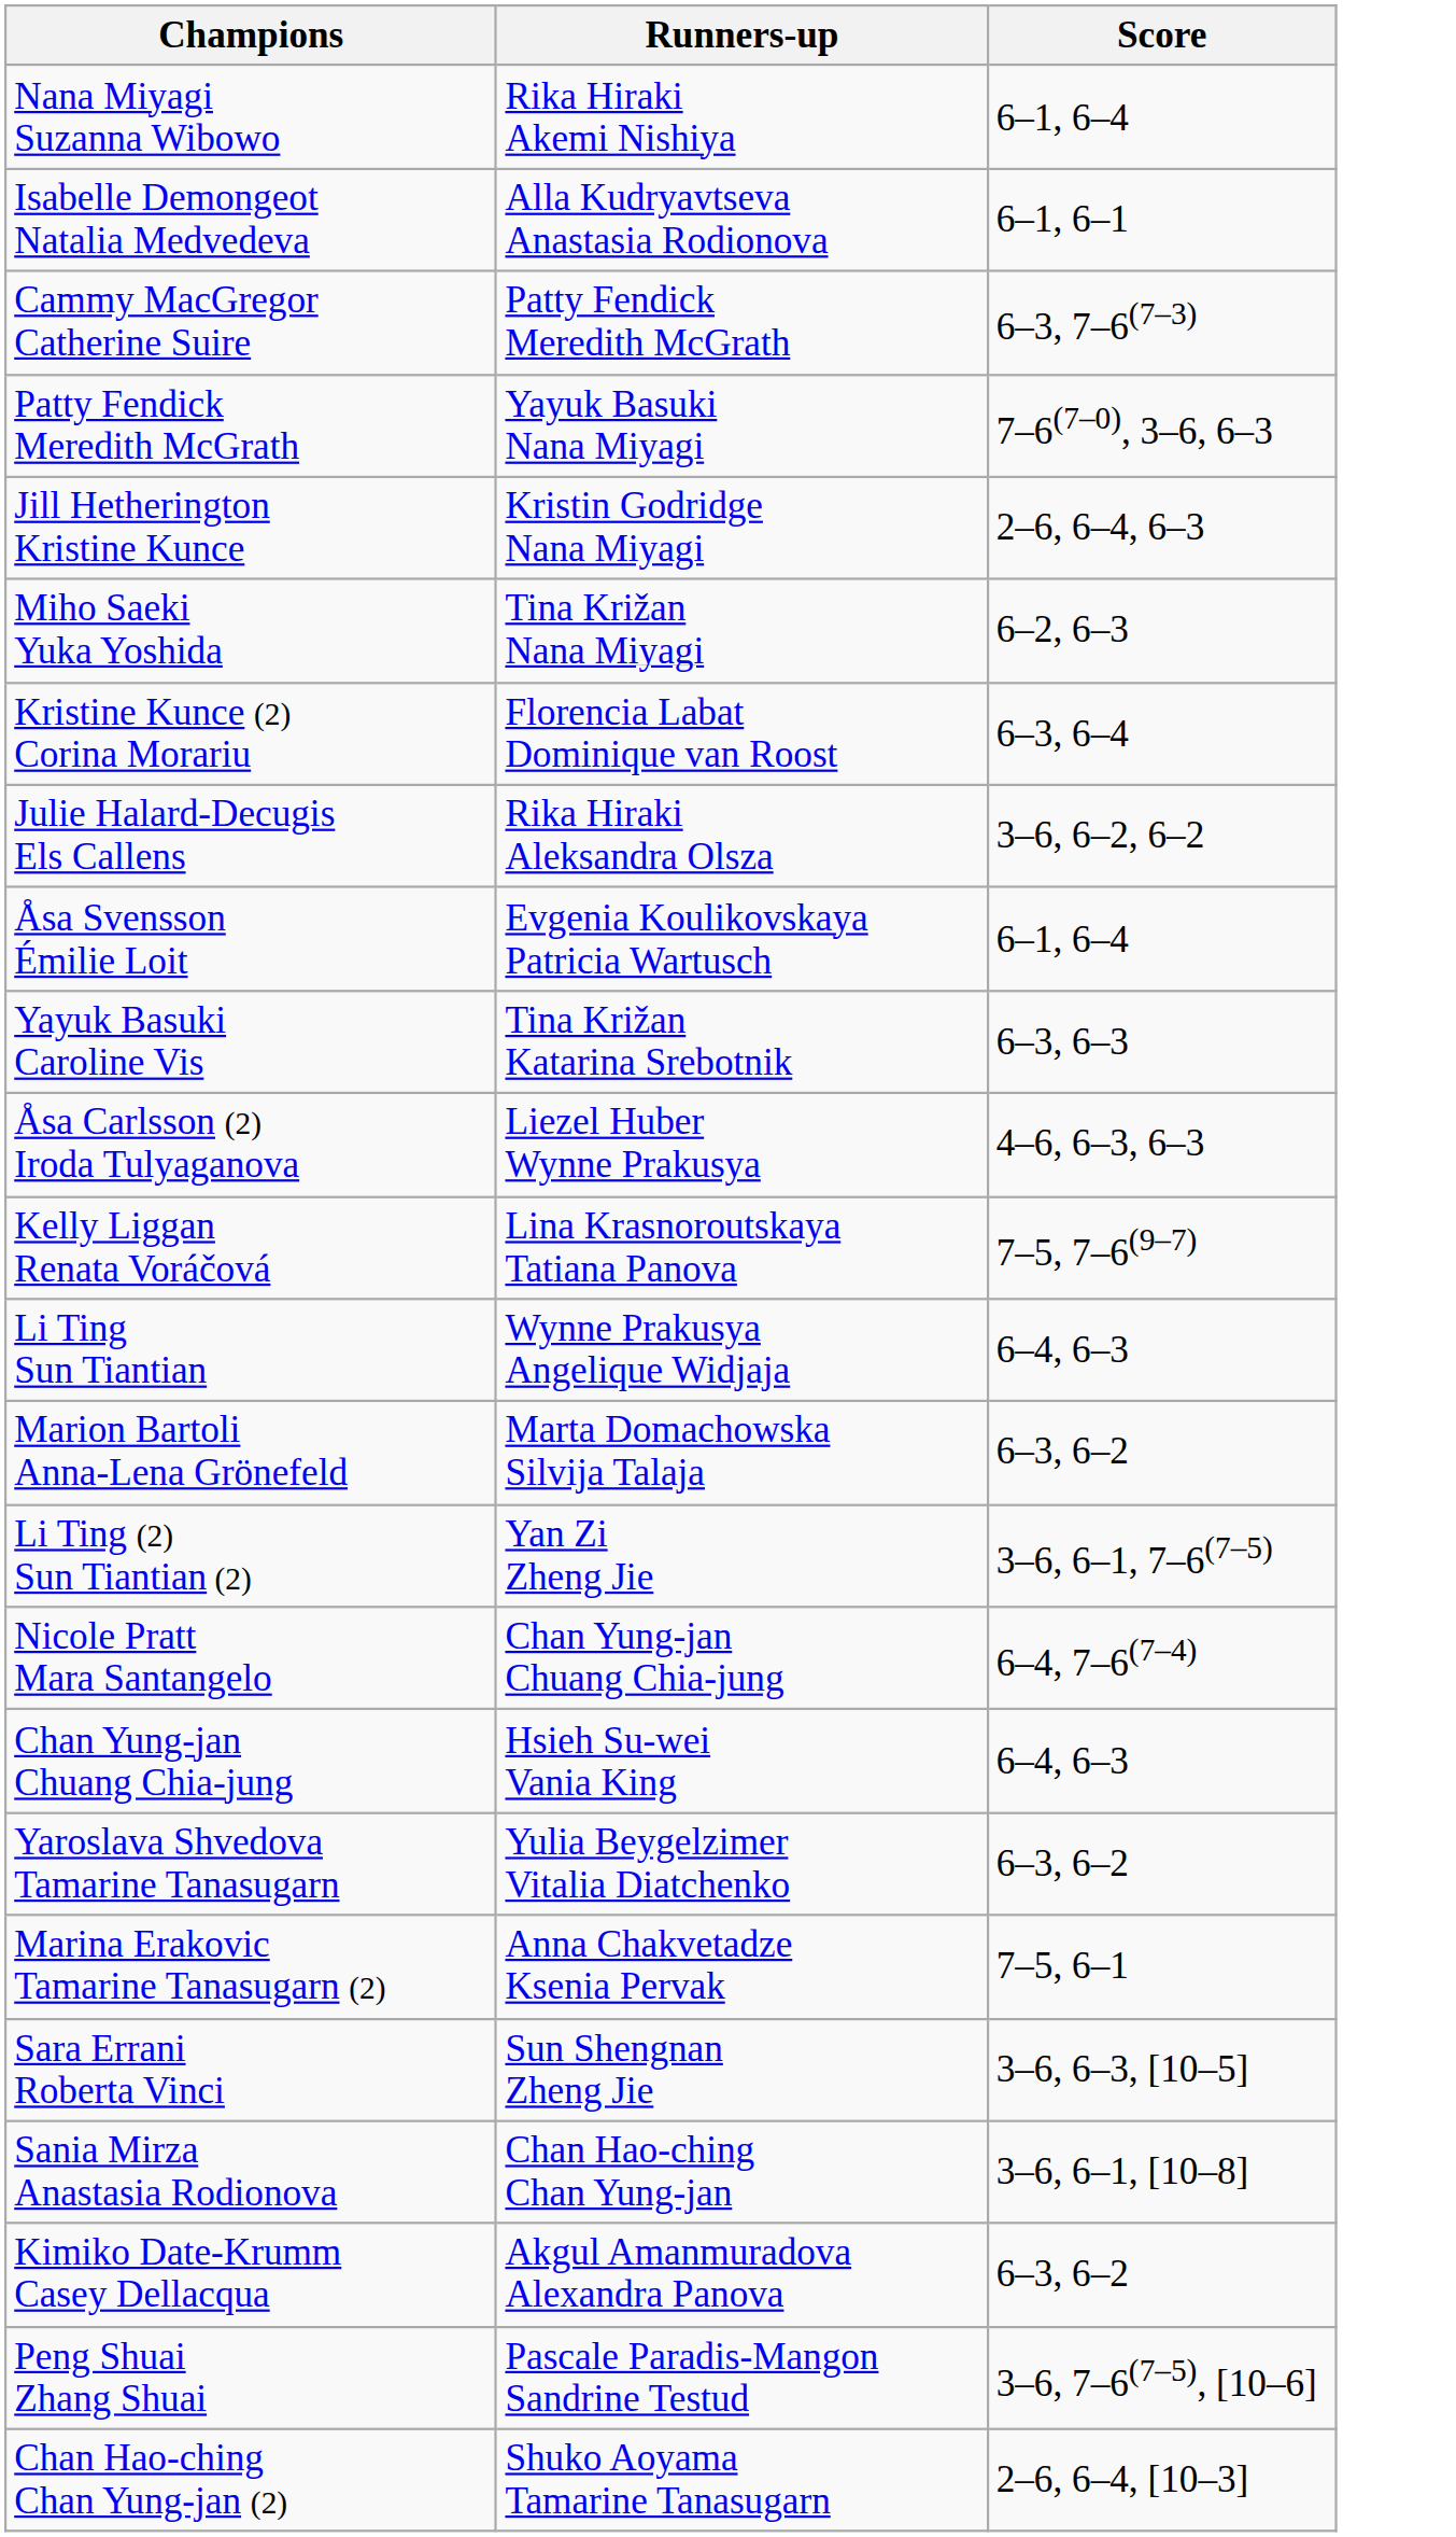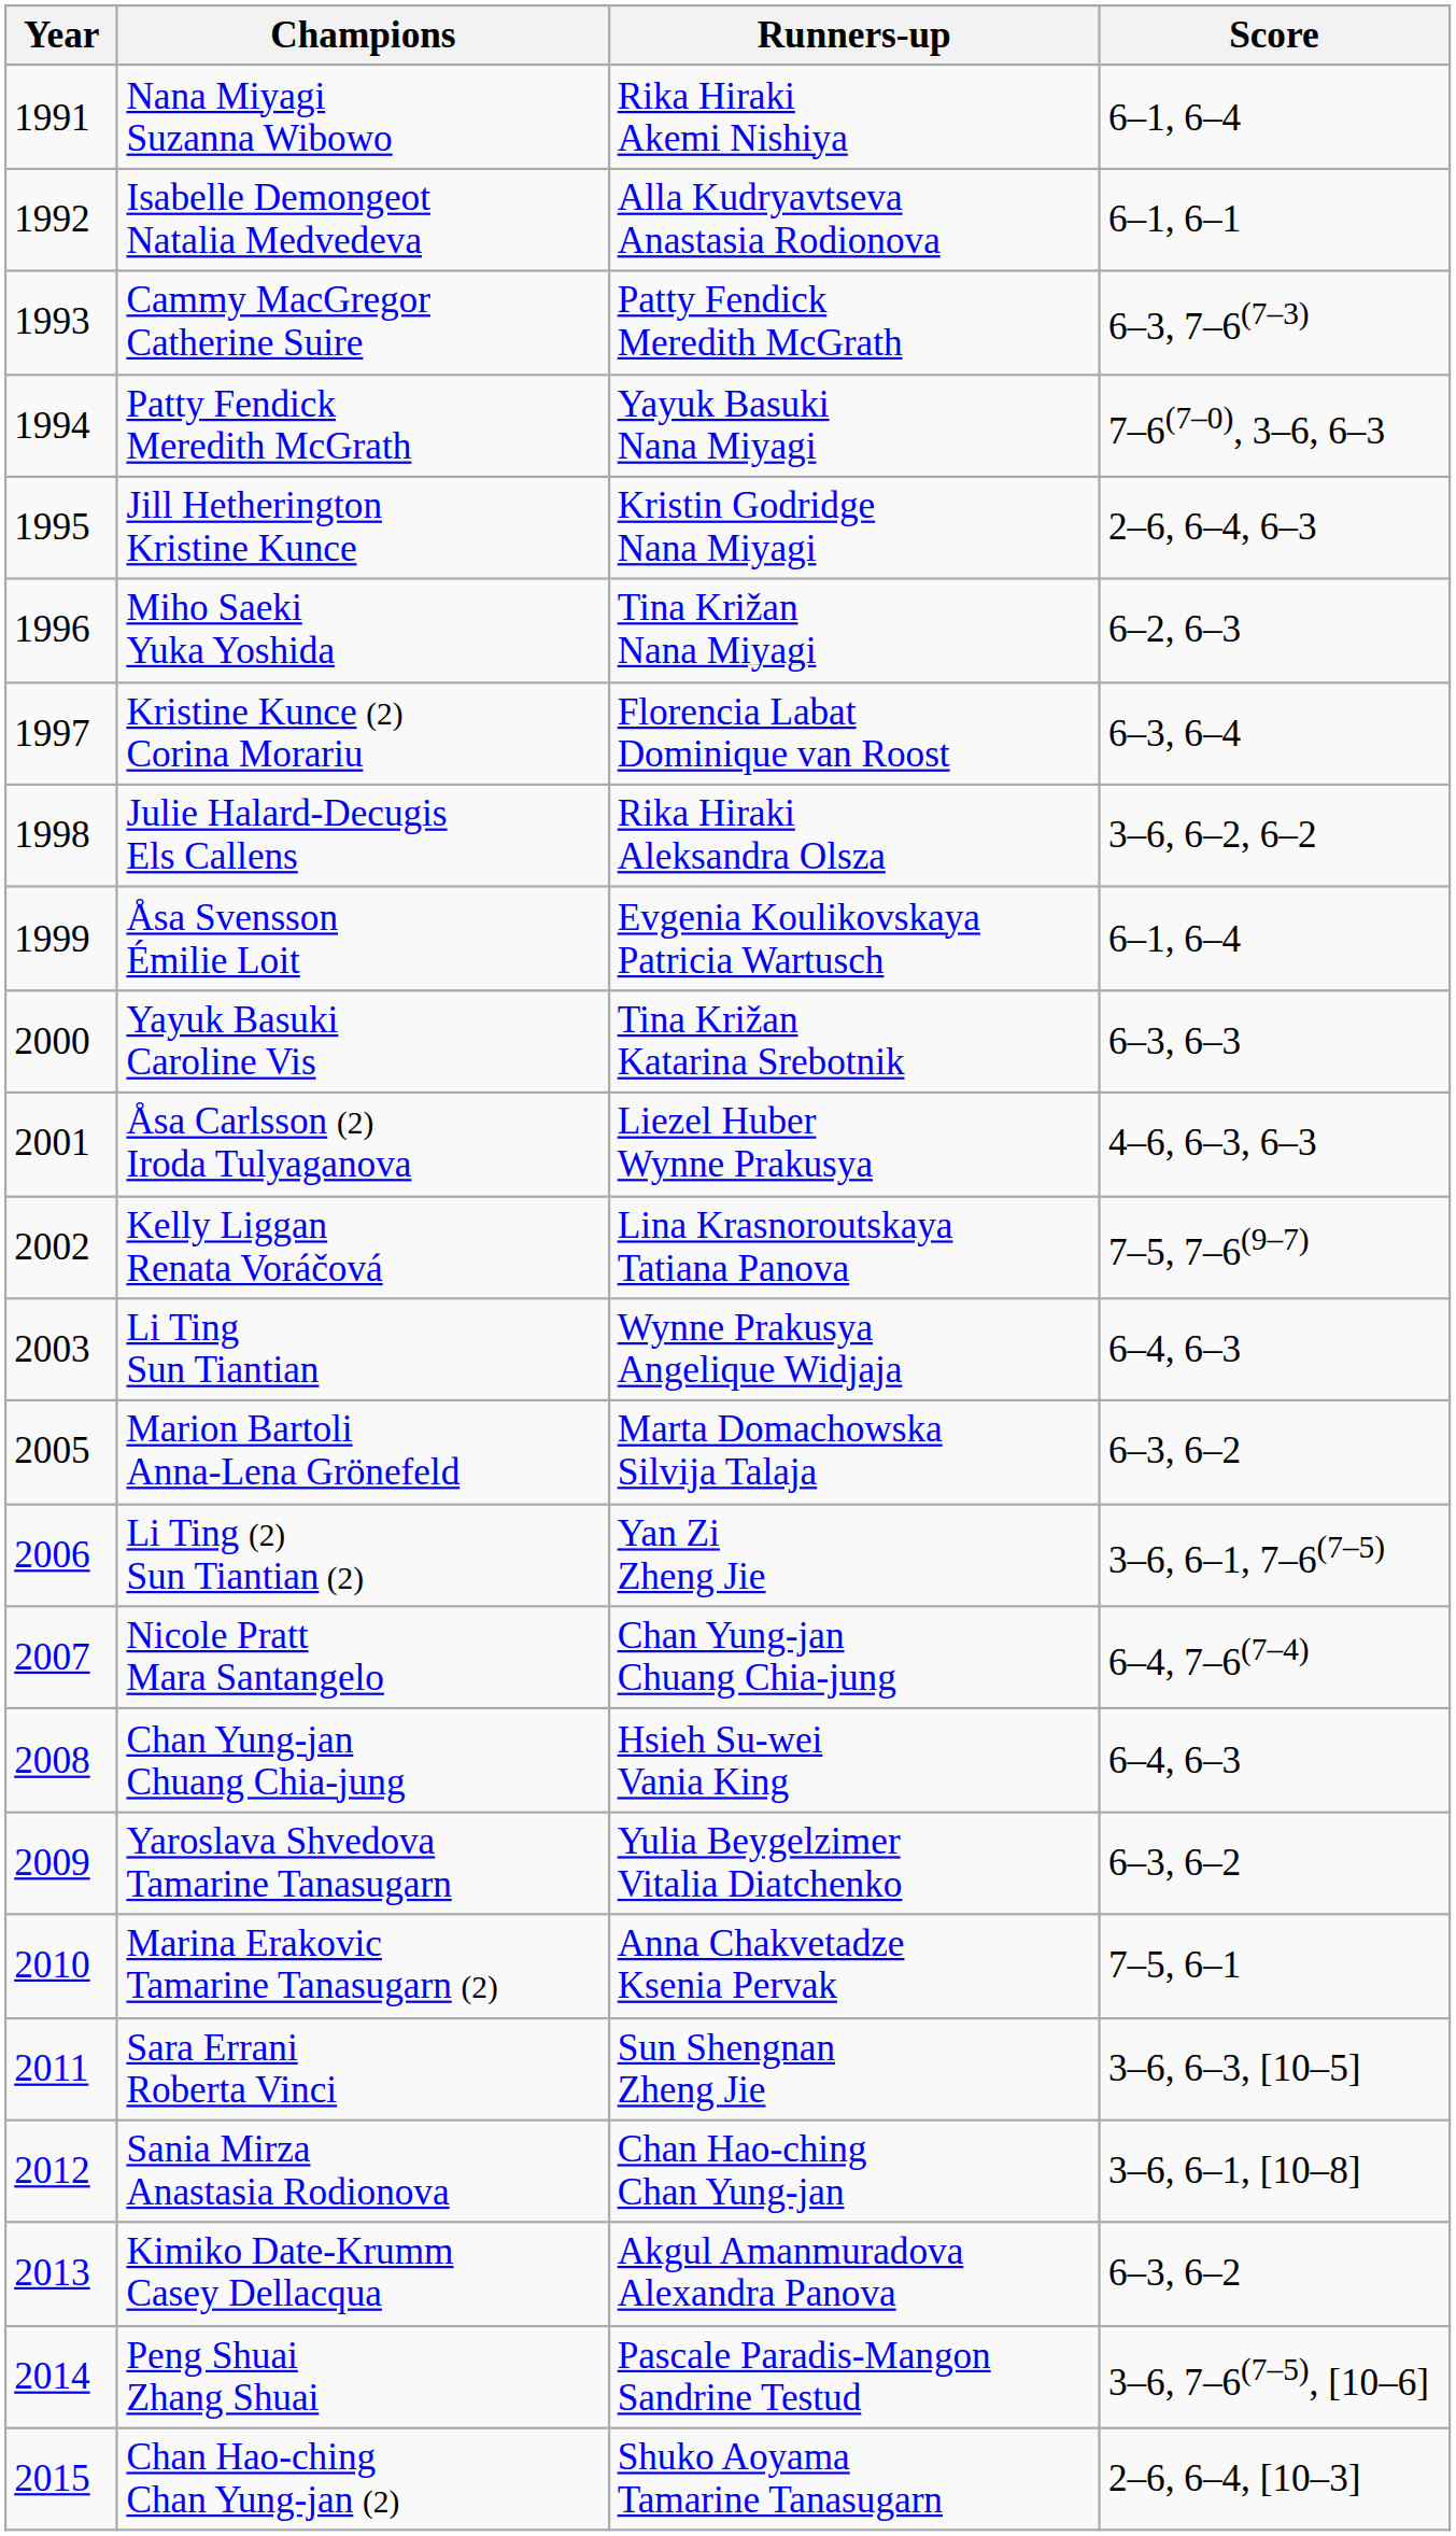 <table class="wikitable">
 <tr>
+<th style="width:40px">Year</th>
 <th style="width:200px">Champions</th>
 <th style="width:200px">Runners-up</th>
 <th style="width:140px" class="unsortable">Score</th>
 </tr>
 <tr>
+<td>1991</td>
 <td> <a href='#'>Nana Miyagi</a> <br>  <a href='#'>Suzanna Wibowo</a></td>
 <td> <a href='#'>Rika Hiraki</a> <br>  <a href='#'>Akemi Nishiya</a></td>
 <td>6–1, 6–4</td>
 </tr>
 <tr>
+<td>1992</td>
 <td> <a href='#'>Isabelle Demongeot</a> <br>  <a href='#'>Natalia Medvedeva</a></td>
 <td> <a href='#'>Alla Kudryavtseva</a> <br>  <a href='#'>Anastasia Rodionova</a></td>
 <td>6–1, 6–1</td>
 </tr>
 <tr>
+<td>1993</td>
 <td> <a href='#'>Cammy MacGregor</a> <br>  <a href='#'>Catherine Suire</a></td>
 <td> <a href='#'>Patty Fendick</a> <br>  <a href='#'>Meredith McGrath</a></td>
 <td>6–3, 7–6<sup>(7–3)</sup></td>
 </tr>
 <tr>
+<td>1994</td>
 <td> <a href='#'>Patty Fendick</a> <br>  <a href='#'>Meredith McGrath</a></td>
 <td> <a href='#'>Yayuk Basuki</a> <br>  <a href='#'>Nana Miyagi</a></td>
 <td>7–6<sup>(7–0)</sup>, 3–6, 6–3</td>
 </tr>
 <tr>
+<td>1995</td>
 <td> <a href='#'>Jill Hetherington</a> <br>  <a href='#'>Kristine Kunce</a></td>
 <td> <a href='#'>Kristin Godridge</a> <br>  <a href='#'>Nana Miyagi</a></td>
 <td>2–6, 6–4, 6–3</td>
 </tr>
 <tr>
+<td>1996</td>
 <td> <a href='#'>Miho Saeki</a> <br>  <a href='#'>Yuka Yoshida</a></td>
 <td> <a href='#'>Tina Križan</a> <br>  <a href='#'>Nana Miyagi</a></td>
 <td>6–2, 6–3</td>
 </tr>
 <tr>
+<td>1997</td>
 <td> <a href='#'>Kristine Kunce</a> <small> (2) </small><br>  <a href='#'>Corina Morariu</a></td>
 <td> <a href='#'>Florencia Labat</a> <br>  <a href='#'>Dominique van Roost</a></td>
 <td>6–3, 6–4</td>
 </tr>
 <tr>
+<td>1998</td>
 <td> <a href='#'>Julie Halard-Decugis</a> <br>  <a href='#'>Els Callens</a></td>
 <td> <a href='#'>Rika Hiraki</a> <br>  <a href='#'>Aleksandra Olsza</a></td>
 <td>3–6, 6–2, 6–2</td>
 </tr>
 <tr>
+<td>1999</td>
 <td> <a href='#'>Åsa Svensson</a> <br>  <a href='#'>Émilie Loit</a></td>
 <td> <a href='#'>Evgenia Koulikovskaya</a> <br>  <a href='#'>Patricia Wartusch</a></td>
 <td>6–1, 6–4</td>
 </tr>
 <tr>
+<td>2000</td>
 <td> <a href='#'>Yayuk Basuki</a> <br>  <a href='#'>Caroline Vis</a></td>
 <td> <a href='#'>Tina Križan</a> <br>  <a href='#'>Katarina Srebotnik</a></td>
 <td>6–3, 6–3</td>
 </tr>
 <tr>
+<td>2001</td>
 <td> <a href='#'>Åsa Carlsson</a> <small> (2) </small><br>  <a href='#'>Iroda Tulyaganova</a></td>
 <td> <a href='#'>Liezel Huber</a> <br>  <a href='#'>Wynne Prakusya</a></td>
 <td>4–6, 6–3, 6–3</td>
 </tr>
 <tr>
+<td>2002</td>
 <td> <a href='#'>Kelly Liggan</a> <br>  <a href='#'>Renata Voráčová</a></td>
 <td> <a href='#'>Lina Krasnoroutskaya</a> <br>  <a href='#'>Tatiana Panova</a></td>
 <td>7–5, 7–6<sup>(9–7)</sup></td>
 </tr>
 <tr>
+<td>2003</td>
 <td> <a href='#'>Li Ting</a> <br>  <a href='#'>Sun Tiantian</a></td>
 <td> <a href='#'>Wynne Prakusya</a> <br>  <a href='#'>Angelique Widjaja</a></td>
 <td>6–4, 6–3</td>
 </tr>
 <tr>
+<td>2005</td>
 <td> <a href='#'>Marion Bartoli</a> <br>  <a href='#'>Anna-Lena Grönefeld</a></td>
 <td> <a href='#'>Marta Domachowska</a> <br>  <a href='#'>Silvija Talaja</a></td>
 <td>6–3, 6–2</td>
 </tr>
 <tr>
+<td><a href='#'>2006</a></td>
 <td> <a href='#'>Li Ting</a> <small> (2) </small><br>  <a href='#'>Sun Tiantian</a><small> (2) </small></td>
 <td> <a href='#'>Yan Zi</a> <br>  <a href='#'>Zheng Jie</a></td>
 <td>3–6, 6–1, 7–6<sup>(7–5)</sup></td>
 </tr>
 <tr>
+<td><a href='#'>2007</a></td>
 <td> <a href='#'>Nicole Pratt</a> <br>  <a href='#'>Mara Santangelo</a></td>
 <td> <a href='#'>Chan Yung-jan</a> <br>  <a href='#'>Chuang Chia-jung</a></td>
 <td>6–4, 7–6<sup>(7–4)</sup></td>
 </tr>
 <tr>
+<td><a href='#'>2008</a></td>
 <td> <a href='#'>Chan Yung-jan</a> <br>  <a href='#'>Chuang Chia-jung</a></td>
 <td> <a href='#'>Hsieh Su-wei</a> <br>  <a href='#'>Vania King</a></td>
 <td>6–4, 6–3</td>
 </tr>
 <tr>
+<td><a href='#'>2009</a></td>
 <td> <a href='#'>Yaroslava Shvedova</a> <br>  <a href='#'>Tamarine Tanasugarn</a></td>
 <td> <a href='#'>Yulia Beygelzimer</a> <br>  <a href='#'>Vitalia Diatchenko</a></td>
 <td>6–3, 6–2</td>
 </tr>
 <tr>
+<td><a href='#'>2010</a></td>
 <td> <a href='#'>Marina Erakovic</a> <br>  <a href='#'>Tamarine Tanasugarn</a> <small> (2) </small></td>
 <td> <a href='#'>Anna Chakvetadze</a> <br>  <a href='#'>Ksenia Pervak</a></td>
 <td>7–5, 6–1</td>
 </tr>
 <tr>
+<td><a href='#'>2011</a></td>
 <td> <a href='#'>Sara Errani</a> <br>  <a href='#'>Roberta Vinci</a></td>
 <td> <a href='#'>Sun Shengnan</a> <br>  <a href='#'>Zheng Jie</a></td>
 <td>3–6, 6–3, [10–5]</td>
 </tr>
 <tr>
+<td><a href='#'>2012</a></td>
 <td> <a href='#'>Sania Mirza</a> <br>  <a href='#'>Anastasia Rodionova</a></td>
 <td> <a href='#'>Chan Hao-ching</a> <br>  <a href='#'>Chan Yung-jan</a></td>
 <td>3–6, 6–1, [10–8]</td>
 </tr>
 <tr>
+<td><a href='#'>2013</a></td>
 <td> <a href='#'>Kimiko Date-Krumm</a> <br>  <a href='#'>Casey Dellacqua</a></td>
 <td> <a href='#'>Akgul Amanmuradova</a> <br>  <a href='#'>Alexandra Panova</a></td>
 <td>6–3, 6–2</td>
 </tr>
 <tr>
+<td><a href='#'>2014</a></td>
 <td> <a href='#'>Peng Shuai</a> <br>  <a href='#'>Zhang Shuai</a></td>
 <td> <a href='#'>Pascale Paradis-Mangon</a> <br>  <a href='#'>Sandrine Testud</a></td>
 <td>3–6, 7–6<sup>(7–5)</sup>, [10–6]</td>
 </tr>
 <tr>
+<td><a href='#'>2015</a></td>
 <td> <a href='#'>Chan Hao-ching</a> <br>  <a href='#'>Chan Yung-jan</a> <small> (2) </small></td>
 <td> <a href='#'>Shuko Aoyama</a> <br>  <a href='#'>Tamarine Tanasugarn</a></td>
 <td>2–6, 6–4, [10–3]</td>
 </tr>
 </table>
